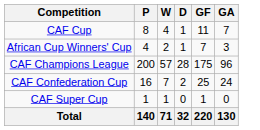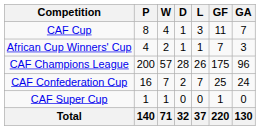 <table class="wikitable sortable" style="text-align:center">
 <tr>
 <th>Competition</th>
 <th>P</th>
 <th>W</th>
 <th>D</th>
+<th>L</th>
 <th>GF</th>
 <th>GA</th>
 </tr>
 <tr>
 <td><a href='#'>CAF Cup</a></td>
 <td>8</td>
 <td>4</td>
 <td>1</td>
+<td>3</td>
 <td>11</td>
 <td>7</td>
 </tr>
 <tr>
 <td><a href='#'>African Cup Winners' Cup</a></td>
 <td>4</td>
 <td>2</td>
+<td>1</td>
 <td>1</td>
 <td>7</td>
 <td>3</td>
 </tr>
 <tr>
 <td><a href='#'>CAF Champions League</a></td>
 <td>200</td>
 <td>57</td>
 <td>28</td>
+<td>26</td>
 <td>175</td>
 <td>96</td>
 </tr>
 <tr>
 <td><a href='#'>CAF Confederation Cup</a></td>
 <td>16</td>
 <td>7</td>
 <td>2</td>
+<td>7</td>
 <td>25</td>
 <td>24</td>
 </tr>
 <tr>
 <td><a href='#'>CAF Super Cup</a></td>
 <td>1</td>
 <td>1</td>
+<td>0</td>
 <td>0</td>
 <td>1</td>
 <td>0</td>
 </tr>
 <tr>
 <th>Total</th>
 <th>140</th>
 <th>71</th>
 <th>32</th>
+<th>37</th>
 <th>220</th>
 <th>130</th>
 </tr>
 </table>
